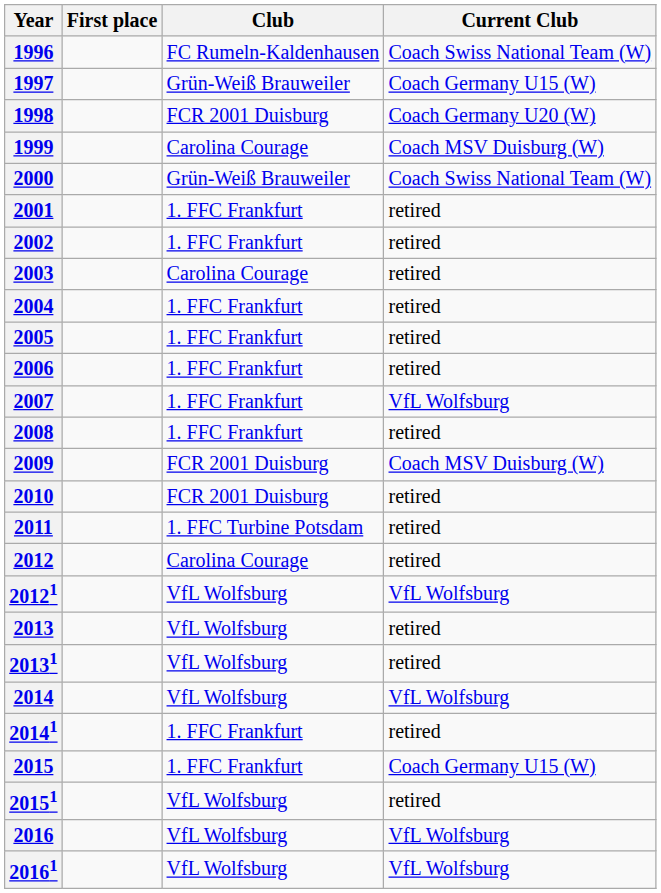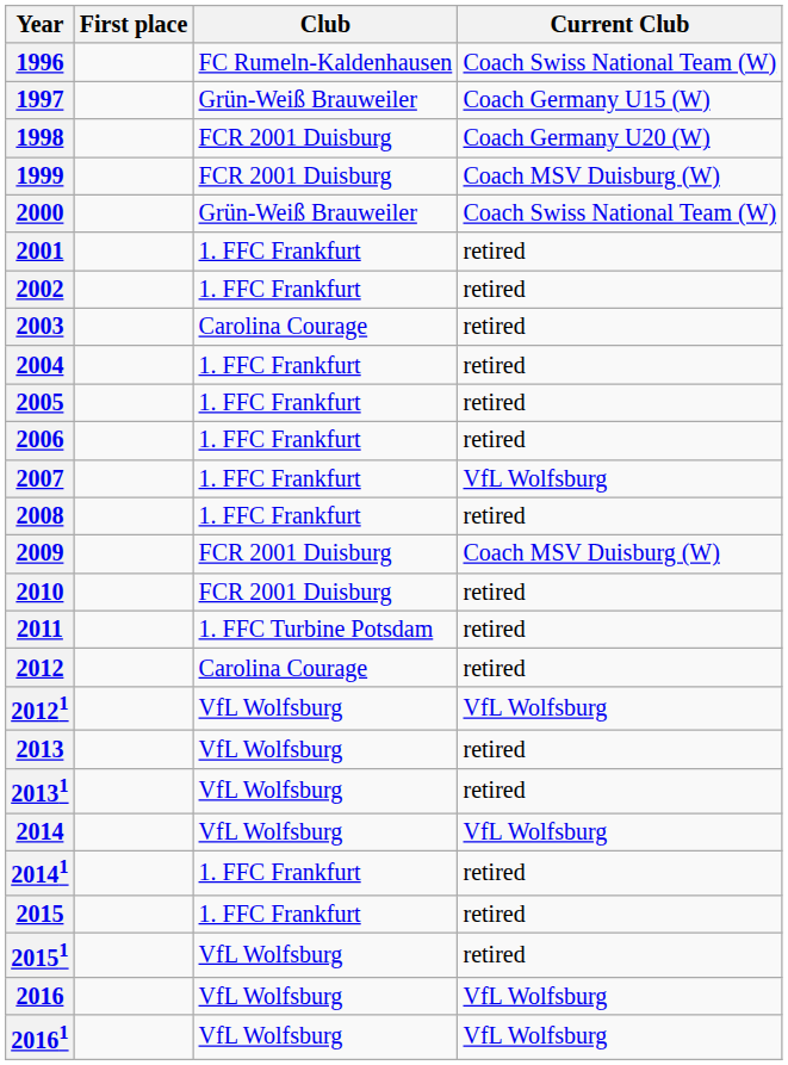 <table class="wikitable plainrowheaders sortable">
 <tr>
 <th scope=col>Year</th>
 <th scope=col>First place</th>
 <th scope=col>Club</th>
 <th scope=col>Current Club</th>
 </tr>
 <tr>
 <th scope=row style=text-align:center><a href='#'>1996</a></th>
 <td></td>
 <td> <a href='#'>FC Rumeln-Kaldenhausen</a></td>
 <td> <a href='#'>Coach Swiss National Team (W)</a></td>
 </tr>
 <tr>
 <th scope=row style=text-align:center><a href='#'>1997</a></th>
 <td></td>
 <td> <a href='#'>Grün-Weiß Brauweiler</a></td>
 <td> <a href='#'>Coach Germany U15 (W)</a></td>
 </tr>
 <tr>
 <th scope=row style=text-align:center><a href='#'>1998</a></th>
 <td></td>
 <td> <a href='#'>FCR 2001 Duisburg</a></td>
 <td> <a href='#'>Coach Germany U20 (W)</a></td>
 </tr>
 <tr>
 <th scope=row style=text-align:center><a href='#'>1999</a></th>
 <td></td>
-<td> <a href='#'>Carolina Courage</a></td>
+<td> <a href='#'>FCR 2001 Duisburg</a></td>
 <td> <a href='#'>Coach MSV Duisburg (W)</a></td>
 </tr>
 <tr>
 <th scope=row style=text-align:center><a href='#'>2000</a></th>
 <td></td>
 <td> <a href='#'>Grün-Weiß Brauweiler</a></td>
 <td> <a href='#'>Coach Swiss National Team (W)</a></td>
 </tr>
 <tr>
 <th scope=row style=text-align:center><a href='#'>2001</a></th>
 <td></td>
 <td> <a href='#'>1. FFC Frankfurt</a></td>
 <td> retired</td>
 </tr>
 <tr>
 <th scope=row style=text-align:center><a href='#'>2002</a></th>
 <td></td>
 <td> <a href='#'>1. FFC Frankfurt</a></td>
 <td> retired</td>
 </tr>
 <tr>
 <th scope=row style=text-align:center><a href='#'>2003</a></th>
 <td></td>
 <td> <a href='#'>Carolina Courage</a></td>
 <td> retired</td>
 </tr>
 <tr>
 <th scope=row style=text-align:center><a href='#'>2004</a></th>
 <td></td>
 <td> <a href='#'>1. FFC Frankfurt</a></td>
 <td> retired</td>
 </tr>
 <tr>
 <th scope=row style=text-align:center><a href='#'>2005</a></th>
 <td></td>
 <td> <a href='#'>1. FFC Frankfurt</a></td>
 <td> retired</td>
 </tr>
 <tr>
 <th scope=row style=text-align:center><a href='#'>2006</a></th>
 <td></td>
 <td> <a href='#'>1. FFC Frankfurt</a></td>
 <td> retired</td>
 </tr>
 <tr>
 <th scope=row style=text-align:center><a href='#'>2007</a></th>
 <td></td>
 <td> <a href='#'>1. FFC Frankfurt</a></td>
 <td> <a href='#'>VfL Wolfsburg</a></td>
 </tr>
 <tr>
 <th scope=row style=text-align:center><a href='#'>2008</a></th>
 <td></td>
 <td> <a href='#'>1. FFC Frankfurt</a></td>
 <td> retired</td>
 </tr>
 <tr>
 <th scope=row style=text-align:center><a href='#'>2009</a></th>
 <td></td>
 <td> <a href='#'>FCR 2001 Duisburg</a></td>
 <td> <a href='#'>Coach MSV Duisburg (W)</a></td>
 </tr>
 <tr>
 <th scope=row style=text-align:center><a href='#'>2010</a></th>
 <td></td>
 <td> <a href='#'>FCR 2001 Duisburg</a></td>
 <td> retired</td>
 </tr>
 <tr>
 <th scope=row style=text-align:center><a href='#'>2011</a></th>
 <td></td>
 <td> <a href='#'>1. FFC Turbine Potsdam</a></td>
 <td> retired</td>
 </tr>
 <tr>
 <th scope=row style=text-align:center><a href='#'>2012</a></th>
 <td></td>
 <td> <a href='#'>Carolina Courage</a></td>
 <td> retired</td>
 </tr>
 <tr>
 <th scope=row style=text-align:center><a href='#'>2012<sup>1</sup></a></th>
 <td></td>
 <td> <a href='#'>VfL Wolfsburg</a></td>
 <td> <a href='#'>VfL Wolfsburg</a></td>
 </tr>
 <tr>
 <th scope=row style=text-align:center><a href='#'>2013</a></th>
 <td></td>
 <td> <a href='#'>VfL Wolfsburg</a></td>
 <td> retired</td>
 </tr>
 <tr>
 <th scope=row style=text-align:center><a href='#'>2013<sup>1</sup></a></th>
 <td></td>
 <td> <a href='#'>VfL Wolfsburg</a></td>
 <td> retired</td>
 </tr>
 <tr>
 <th scope=row style=text-align:center><a href='#'>2014</a></th>
 <td></td>
 <td> <a href='#'>VfL Wolfsburg</a></td>
 <td> <a href='#'>VfL Wolfsburg</a></td>
 </tr>
 <tr>
 <th scope=row style=text-align:center><a href='#'>2014<sup>1</sup></a></th>
 <td></td>
 <td> <a href='#'>1. FFC Frankfurt</a></td>
 <td> retired</td>
 </tr>
 <tr>
 <th scope=row style=text-align:center><a href='#'>2015</a></th>
 <td></td>
 <td> <a href='#'>1. FFC Frankfurt</a></td>
-<td> <a href='#'>Coach Germany U15 (W)</a></td>
+<td> retired</td>
 </tr>
 <tr>
 <th scope=row style=text-align:center><a href='#'>2015<sup>1</sup></a></th>
 <td></td>
 <td> <a href='#'>VfL Wolfsburg</a></td>
 <td> retired</td>
 </tr>
 <tr>
 <th scope=row style=text-align:center><a href='#'>2016</a></th>
 <td></td>
 <td> <a href='#'>VfL Wolfsburg</a></td>
 <td> <a href='#'>VfL Wolfsburg</a></td>
 </tr>
 <tr>
 <th scope=row style=text-align:center><a href='#'>2016<sup>1</sup></a></th>
 <td></td>
 <td> <a href='#'>VfL Wolfsburg</a></td>
 <td> <a href='#'>VfL Wolfsburg</a></td>
 </tr>
 </table>
